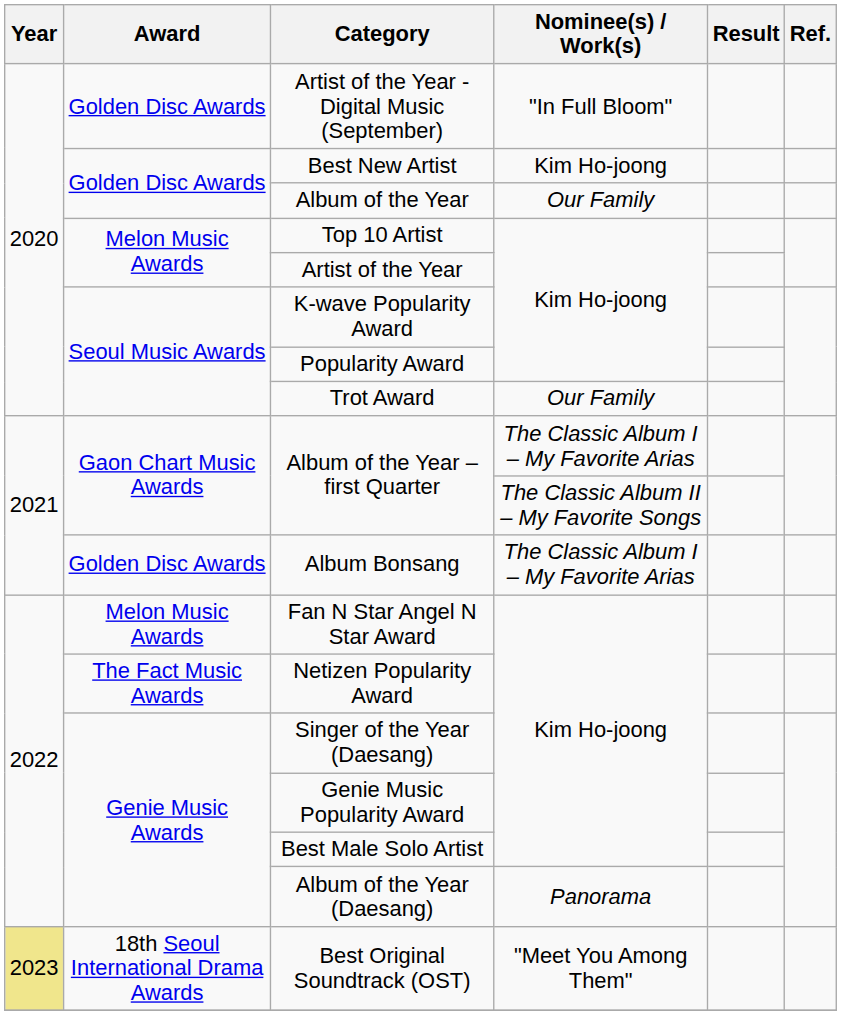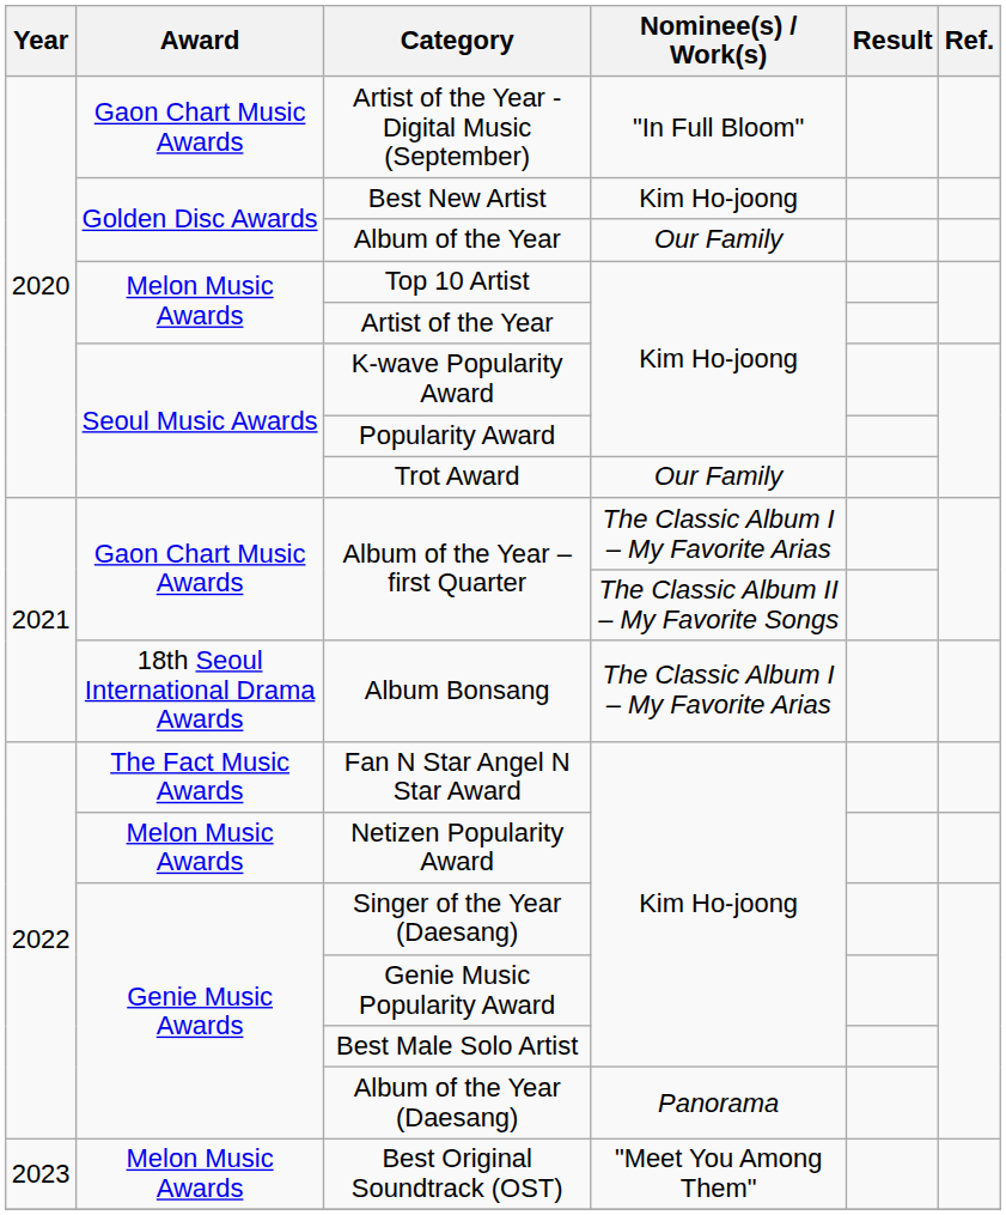 <table class="wikitable plainrowheaders" style="text-align:center;">
 <tr>
 <th>Year</th>
 <th>Award</th>
 <th>Category</th>
 <th>Nominee(s) / Work(s)</th>
 <th>Result</th>
 <th>Ref.</th>
 </tr>
 <tr>
 <td rowspan="8">2020</td>
-<td><a href='#'>Golden Disc Awards</a></td>
+<td><a href='#'>Gaon Chart Music Awards</a></td>
 <td>Artist of the Year - Digital Music (September)</td>
 <td>"In Full Bloom"</td>
 <td></td>
 <td></td>
 </tr>
 <tr>
 <td rowspan="2"><a href='#'>Golden Disc Awards</a></td>
 <td>Best New Artist</td>
 <td>Kim Ho-joong</td>
 <td></td>
 <td></td>
 </tr>
 <tr>
 <td>Album of the Year</td>
 <td><em>Our Family</em></td>
 <td></td>
 <td></td>
 </tr>
 <tr>
 <td rowspan="2"><a href='#'>Melon Music Awards</a></td>
 <td>Top 10 Artist</td>
 <td rowspan="4">Kim Ho-joong</td>
 <td></td>
 <td rowspan="2"></td>
 </tr>
 <tr>
 <td>Artist of the Year</td>
 <td></td>
 </tr>
 <tr>
 <td rowspan="3"><a href='#'>Seoul Music Awards</a></td>
 <td>K-wave Popularity Award</td>
 <td></td>
 <td rowspan="3"></td>
 </tr>
 <tr>
 <td>Popularity Award</td>
 <td></td>
 </tr>
 <tr>
 <td>Trot Award</td>
 <td><em>Our Family</em></td>
 <td></td>
 </tr>
 <tr>
 <td rowspan="3">2021</td>
 <td rowspan="2"><a href='#'>Gaon Chart Music Awards</a></td>
 <td style="text-align:center" rowspan="2">Album of the Year – first Quarter</td>
 <td><em>The Classic Album I – My Favorite Arias</em></td>
 <td></td>
 <td rowspan="2"></td>
 </tr>
 <tr>
 <td><em>The Classic Album II – My Favorite Songs</em></td>
 <td></td>
 </tr>
 <tr>
-<td><a href='#'>Golden Disc Awards</a></td>
+<td>18th <a href='#'>Seoul International Drama Awards</a></td>
 <td>Album Bonsang</td>
 <td><em>The Classic Album I – My Favorite Arias</em></td>
 <td></td>
 <td></td>
 </tr>
 <tr>
 <td rowspan="6">2022</td>
-<td><a href='#'>Melon Music Awards</a></td>
+<td><a href='#'>The Fact Music Awards</a></td>
 <td>Fan N Star Angel N Star Award</td>
 <td rowspan="5">Kim Ho-joong</td>
 <td></td>
 <td style="text-align:center"></td>
 </tr>
 <tr>
-<td><a href='#'>The Fact Music Awards</a></td>
+<td><a href='#'>Melon Music Awards</a></td>
 <td>Netizen Popularity Award</td>
 <td></td>
 <td></td>
 </tr>
 <tr>
 <td rowspan="4"><a href='#'>Genie Music Awards</a></td>
 <td>Singer of the Year (Daesang)</td>
 <td></td>
 <td rowspan="4"></td>
 </tr>
 <tr>
 <td>Genie Music Popularity Award</td>
 <td></td>
 </tr>
 <tr>
 <td>Best Male Solo Artist</td>
 <td></td>
 </tr>
 <tr>
 <td>Album of the Year (Daesang)</td>
 <td><em>Panorama</em></td>
 <td></td>
 </tr>
 <tr>
-<td style="background: khaki;">2023</td>
-<td>18th <a href='#'>Seoul International Drama Awards</a></td>
+<td>2023</td>
+<td><a href='#'>Melon Music Awards</a></td>
 <td>Best Original Soundtrack (OST)</td>
 <td>"Meet You Among Them"</td>
 <td></td>
 <td></td>
 </tr>
 <tr>
 </tr>
 </table>
